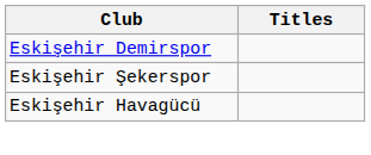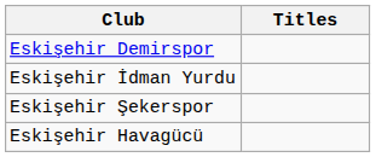 <table class="wikitable" width=30%>
 <tr>
 <th width=35%>Club</th>
 <th width=18%>Titles</th>
 </tr>
 <tr>
 <td><a href='#'>Eskişehir Demirspor</a></td>
+<td></td>
+</tr>
+<tr>
+<td>Eskişehir İdman Yurdu</td>
 <td></td>
 </tr>
 <tr>
 <td>Eskişehir Şekerspor</td>
 <td></td>
 </tr>
 <tr>
 <td>Eskişehir Havagücü</td>
 <td></td>
 </tr>
 </table>
